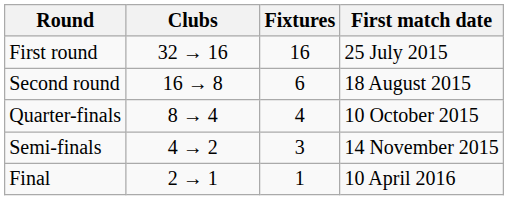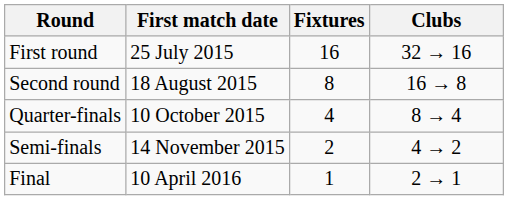 <table class="wikitable">
 <tr>
 <th>Round</th>
+<th>First match date</th>
+<th>Fixtures</th>
 <th width=100>Clubs</th>
-<th>Fixtures</th>
-<th>First match date</th>
 </tr>
 <tr align=center>
 <td align=left>First round</td>
+<td align=left>25 July 2015</td>
+<td>16</td>
 <td>32 → 16</td>
-<td>16</td>
-<td align=left>25 July 2015</td>
 </tr>
 <tr align=center>
 <td align=left>Second round</td>
+<td align=left>18 August 2015</td>
+<td>8</td>
 <td>16 → 8</td>
-<td>6</td>
-<td align=left>18 August 2015</td>
 </tr>
 <tr align=center>
 <td align=left>Quarter-finals</td>
+<td align=left>10 October 2015</td>
+<td>4</td>
 <td>8 → 4</td>
-<td>4</td>
-<td align=left>10 October 2015</td>
 </tr>
 <tr align=center>
 <td align=left>Semi-finals</td>
+<td align=left>14 November 2015</td>
+<td>2</td>
 <td>4 → 2</td>
-<td>3</td>
-<td align=left>14 November 2015</td>
 </tr>
 <tr align=center>
 <td align=left>Final</td>
+<td align=left>10 April 2016</td>
+<td>1</td>
 <td>2 → 1</td>
-<td>1</td>
-<td align=left>10 April 2016</td>
 </tr>
 </table>
